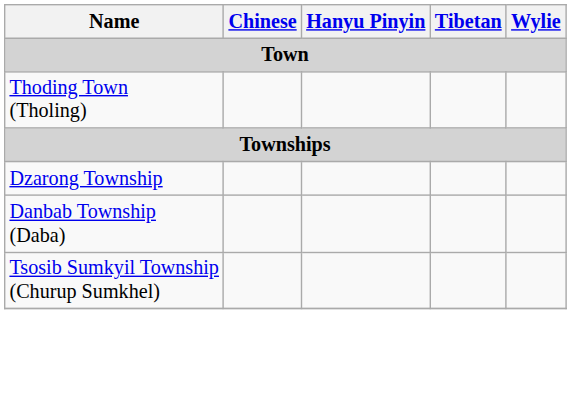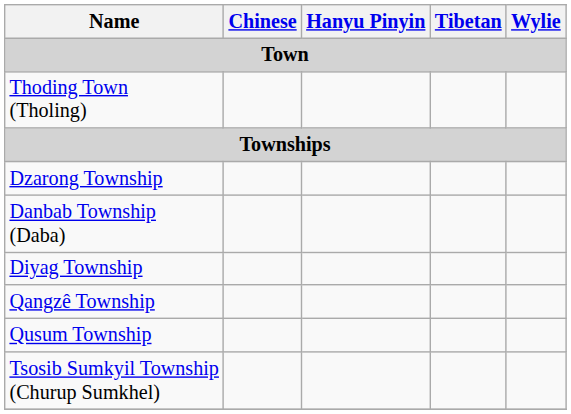 <table class="wikitable"  style="font-size:90%;" align=center>
 <tr>
 <th>Name</th>
 <th><a href='#'>Chinese</a></th>
 <th><a href='#'>Hanyu Pinyin</a></th>
 <th><a href='#'>Tibetan</a></th>
 <th><a href='#'>Wylie</a></th>
 </tr>
 <tr --------->
 <td colspan="5"  style="text-align:center; background:#d3d3d3;"><strong>Town</strong></td>
 </tr>
 <tr --------->
 <td><a href='#'>Thoding Town</a><br>(Tholing)</td>
 <td></td>
 <td></td>
 <td></td>
 <td></td>
 </tr>
 <tr --------->
 <td colspan="5"  style="text-align:center; background:#d3d3d3;"><strong>Townships</strong></td>
 </tr>
 <tr --------->
 <td><a href='#'>Dzarong Township</a></td>
 <td></td>
 <td></td>
 <td></td>
 <td></td>
 </tr>
 <tr>
 <td><a href='#'>Danbab Township</a><br>(Daba)</td>
 <td></td>
 <td></td>
 <td></td>
 <td></td>
 </tr>
 <tr>
+<td><a href='#'>Diyag Township</a></td>
+<td></td>
+<td></td>
+<td></td>
+<td></td>
+</tr>
+<tr>
+<td><a href='#'>Qangzê Township</a></td>
+<td></td>
+<td></td>
+<td></td>
+<td></td>
+</tr>
+<tr>
+<td><a href='#'>Qusum Township</a></td>
+<td></td>
+<td></td>
+<td></td>
+<td></td>
+</tr>
+<tr>
 <td><a href='#'>Tsosib Sumkyil Township</a><br>(Churup Sumkhel)</td>
 <td></td>
 <td></td>
 <td></td>
 <td></td>
 </tr>
 <tr>
 </tr>
 </table>
